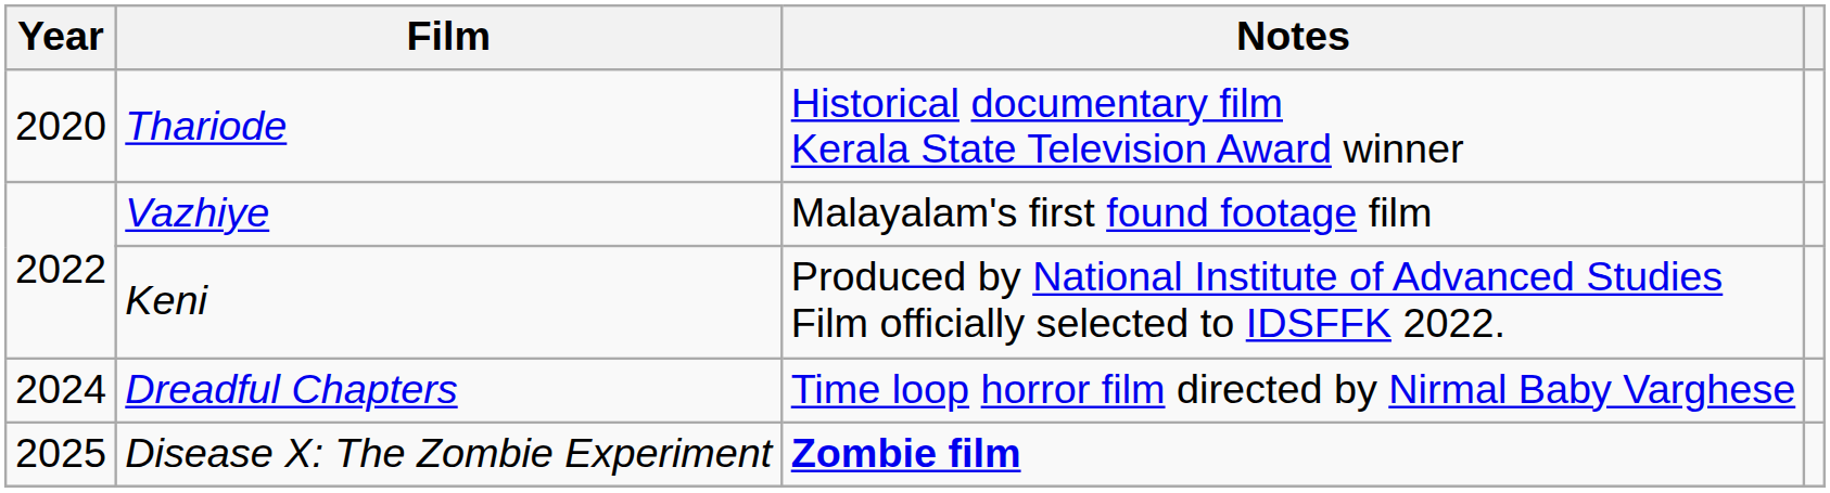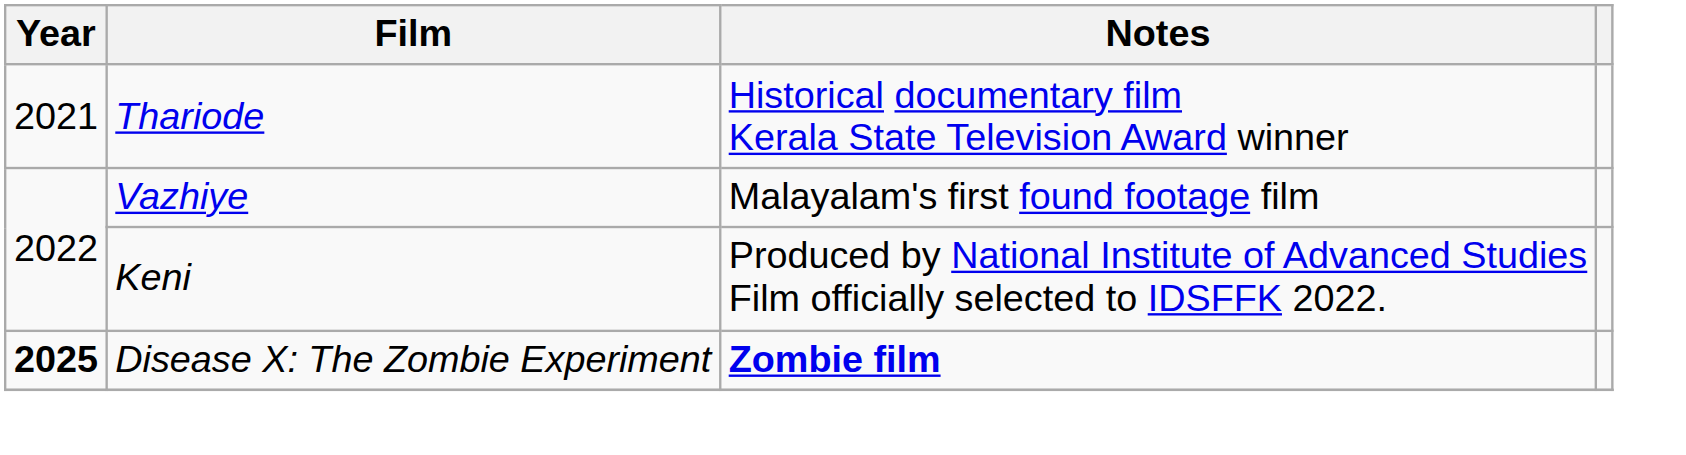 <table class="wikitable">
 <tr>
 <th>Year</th>
 <th>Film</th>
 <th>Notes</th>
 <th></th>
 </tr>
 <tr>
-<td>2020</td>
+<td>2021</td>
 <td><em><a href='#'>Thariode</a></em></td>
 <td><a href='#'>Historical</a> <a href='#'>documentary film</a><br><a href='#'>Kerala State Television Award</a> winner</td>
 <td></td>
 </tr>
 <tr>
 <td rowspan="2">2022</td>
 <td><em><a href='#'>Vazhiye</a></em></td>
 <td>Malayalam's first <a href='#'>found footage</a> film</td>
 <td></td>
 </tr>
 <tr>
 <td><em>Keni</em></td>
 <td>Produced by <a href='#'>National Institute of Advanced Studies</a> <br> Film officially selected to <a href='#'>IDSFFK</a> 2022.</td>
 <td></td>
 </tr>
 <tr>
-<td>2024</td>
-<td><em><a href='#'>Dreadful Chapters</a></em></td>
-<td><a href='#'>Time loop</a> <a href='#'>horror film</a> directed by <a href='#'>Nirmal Baby Varghese</a></td>
-<td></td>
-</tr>
-<tr>
-<td>2025</td>
+<td><strong>2025</strong></td>
 <td><em>Disease X: The Zombie Experiment</em></td>
 <td><strong><a href='#'>Zombie film</a></strong></td>
 <td></td>
 </tr>
 <tr>
 </tr>
 </table>
